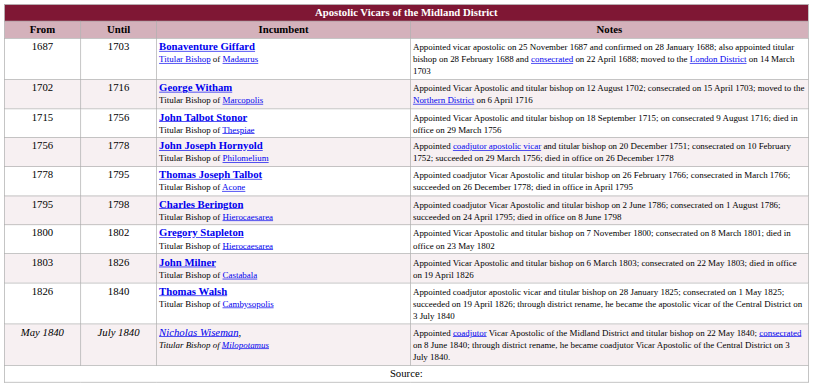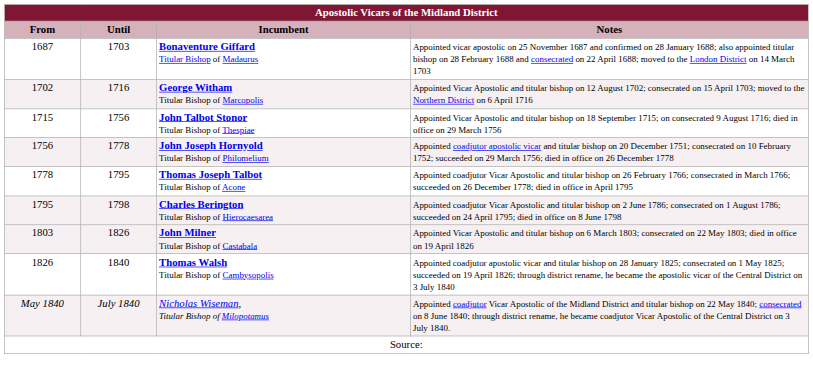 <table class="wikitable" style="width:95%;" border="1" cellpadding="2">
 <tr>
 <th colspan="4" style="background-color: #7F1734; color: white;">Apostolic Vicars of the Midland District</th>
 </tr>
 <tr align=center>
 <th style="background-color:#D4B1BB" width="9%">From</th>
 <th style="background-color:#D4B1BB" width="9%">Until</th>
 <th style="background-color:#D4B1BB" width="30%">Incumbent</th>
 <th style="background-color:#D4B1BB" width="47%">Notes</th>
 </tr>
 <tr valign="top" style="background-color: white;">
 <td align=center>1687</td>
 <td align=center>1703</td>
 <td><strong><a href='#'>Bonaventure Giffard</a></strong><br><small><a href='#'>Titular Bishop</a> of <a href='#'>Madaurus</a></small></td>
 <td><small>Appointed vicar apostolic on 25 November 1687 and confirmed on 28 January 1688; also appointed titular bishop on 28 February 1688 and <a href='#'>consecrated</a> on 22 April 1688; moved to the <a href='#'>London District</a> on 14 March 1703</small></td>
 </tr>
 <tr valign="top" style="background-color: #F7F0F2;">
 <td align=center>1702</td>
 <td align=center>1716</td>
 <td><strong><a href='#'>George Witham</a></strong><br><small>Titular Bishop of <a href='#'>Marcopolis</a></small></td>
 <td><small>Appointed Vicar Apostolic and titular bishop on 12 August 1702; consecrated on 15 April 1703; moved to the <a href='#'>Northern District</a> on 6 April 1716</small></td>
 </tr>
 <tr valign="top" style="background-color: white;">
 <td align=center>1715</td>
 <td align=center>1756</td>
 <td><strong><a href='#'>John Talbot Stonor</a></strong><br><small>Titular Bishop of <a href='#'>Thespiae</a></small></td>
 <td><small>Appointed Vicar Apostolic and titular bishop on 18 September 1715; on consecrated 9 August 1716; died in office on 29 March 1756</small></td>
 </tr>
 <tr valign="top" style="background-color: #F7F0F2;">
 <td align=center>1756</td>
 <td align=center>1778</td>
 <td><strong><a href='#'>John Joseph Hornyold</a></strong><br><small>Titular Bishop of <a href='#'>Philomelium</a></small></td>
 <td><small>Appointed <a href='#'>coadjutor apostolic vicar</a> and titular bishop on 20 December 1751; consecrated on 10 February 1752; succeeded on 29 March 1756; died in office on 26 December 1778</small></td>
 </tr>
 <tr valign="top" style="background-color: white;">
 <td align=center>1778</td>
 <td align=center>1795</td>
 <td><strong><a href='#'>Thomas Joseph Talbot</a></strong><br><small>Titular Bishop of <a href='#'>Acone</a></small></td>
 <td><small>Appointed coadjutor Vicar Apostolic and titular bishop on 26 February 1766; consecrated in March 1766; succeeded on 26 December 1778; died in office in April 1795</small></td>
 </tr>
 <tr valign="top" style="background-color: #F7F0F2;">
 <td align=center>1795</td>
 <td align=center>1798</td>
 <td><strong><a href='#'>Charles Berington</a></strong><br><small>Titular Bishop of <a href='#'>Hierocaesarea</a></small></td>
 <td><small>Appointed coadjutor Vicar Apostolic and titular bishop on 2 June 1786; consecrated on 1 August 1786; succeeded on 24 April 1795; died in office on 8 June 1798</small></td>
 </tr>
-<tr valign="top" style="background-color: white;">
-<td align=center>1800</td>
-<td align=center>1802</td>
-<td><strong><a href='#'>Gregory Stapleton</a></strong><br><small>Titular Bishop of <a href='#'>Hierocaesarea</a></small></td>
-<td><small>Appointed Vicar Apostolic and titular bishop on 7 November 1800; consecrated on 8 March 1801; died in office on 23 May 1802</small></td>
-</tr>
 <tr valign="top" style="background-color: #F7F0F2;">
 <td align=center>1803</td>
 <td align=center>1826</td>
 <td><strong><a href='#'>John Milner</a></strong><br><small>Titular Bishop of <a href='#'>Castabala</a></small></td>
 <td><small>Appointed Vicar Apostolic and titular bishop on 6 March 1803; consecrated on 22 May 1803; died in office on 19 April 1826</small></td>
 </tr>
 <tr valign="top" style="background-color: white;">
 <td align=center>1826</td>
 <td align=center>1840</td>
 <td><strong><a href='#'>Thomas Walsh</a></strong><br><small>Titular Bishop of <a href='#'>Cambysopolis</a></small></td>
 <td><small>Appointed coadjutor apostolic vicar and titular bishop on 28 January 1825; consecrated on 1 May 1825; succeeded on 19 April 1826; through district rename, he became the apostolic vicar of the Central District on 3 July 1840</small></td>
 </tr>
 <tr valign="top" style="background-color: #F7F0F2;">
 <td align=center><em>May 1840</em></td>
 <td align=center><em>July 1840</em></td>
 <td><em><a href='#'>Nicholas Wiseman</a></em>, <br><small><em>Titular Bishop of <a href='#'>Milopotamus</a></em></small></td>
 <td><small>Appointed <a href='#'>coadjutor</a> Vicar Apostolic of the Midland District and titular bishop on 22 May 1840; <a href='#'>consecrated</a> on 8 June 1840; through district rename, he became coadjutor Vicar Apostolic of the Central District on 3 July 1840.</small></td>
 </tr>
 <tr valign="top" style="background-color: white;">
 <td colspan=4 align=center>Source:</td>
 </tr>
 </table>
